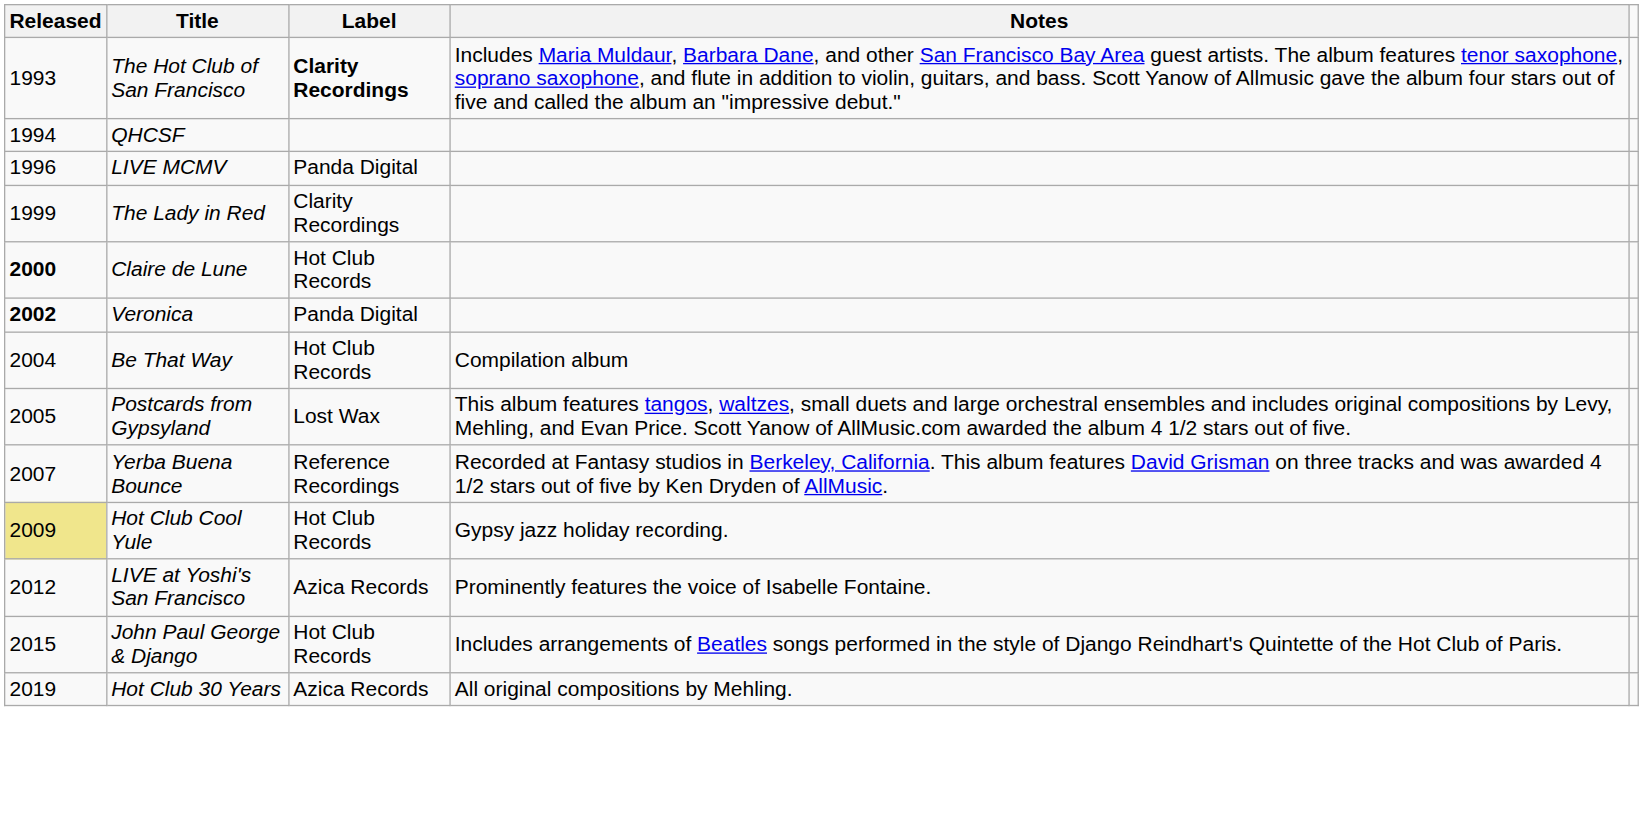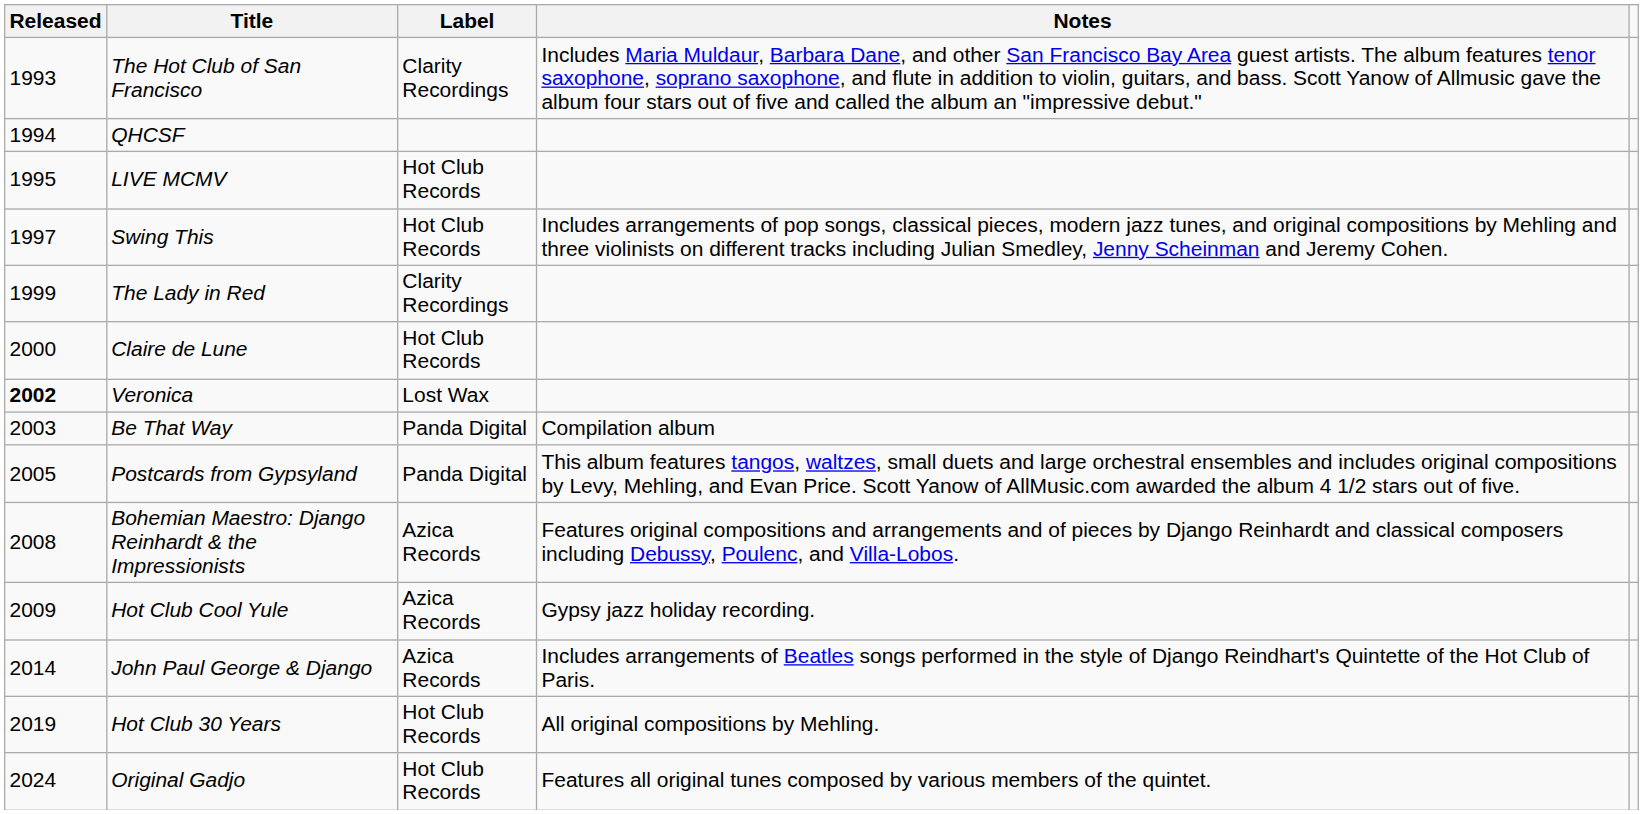 <table class="wikitable sortable">
 <tr>
 <th>Released</th>
 <th>Title</th>
 <th>Label</th>
 <th>Notes</th>
 </tr>
 <tr>
 <td>1993</td>
 <td><em>The Hot Club of San Francisco</em></td>
-<td><strong>Clarity Recordings</strong></td>
+<td>Clarity Recordings</td>
 <td>Includes <a href='#'>Maria Muldaur</a>, <a href='#'>Barbara Dane</a>, and other <a href='#'>San Francisco Bay Area</a> guest artists. The album features <a href='#'>tenor saxophone</a>, <a href='#'>soprano saxophone</a>, and flute in addition to violin, guitars, and bass. Scott Yanow of Allmusic gave the album four stars out of five and called the album an "impressive debut."</td>
 <td></td>
 </tr>
 <tr>
 <td>1994</td>
 <td><em>QHCSF</em></td>
 <td></td>
 <td></td>
 </tr>
 <tr>
-<td>1996</td>
+<td>1995</td>
 <td><em>LIVE MCMV</em></td>
-<td>Panda Digital</td>
+<td>Hot Club Records</td>
 <td></td>
+<td></td>
+</tr>
+<tr>
+<td>1997</td>
+<td><em>Swing This</em></td>
+<td>Hot Club Records</td>
+<td>Includes arrangements of pop songs, classical pieces, modern jazz tunes, and original compositions by Mehling and three violinists on different tracks including Julian Smedley, <a href='#'>Jenny Scheinman</a> and Jeremy Cohen.</td>
 <td></td>
 </tr>
 <tr>
 <td>1999</td>
 <td><em>The Lady in Red</em></td>
 <td>Clarity Recordings</td>
 <td></td>
 <td></td>
 </tr>
 <tr>
-<td><strong>2000</strong></td>
+<td>2000</td>
 <td><em>Claire de Lune</em></td>
 <td>Hot Club Records</td>
 <td></td>
 <td></td>
 </tr>
 <tr>
 <td><strong>2002</strong></td>
 <td><em>Veronica</em></td>
-<td>Panda Digital</td>
+<td>Lost Wax</td>
 <td></td>
 <td></td>
 </tr>
 <tr>
-<td>2004</td>
+<td>2003</td>
 <td><em>Be That Way</em></td>
-<td>Hot Club Records</td>
+<td>Panda Digital</td>
 <td>Compilation album</td>
 <td></td>
 </tr>
 <tr>
 <td>2005</td>
 <td><em>Postcards from Gypsyland</em></td>
-<td>Lost Wax</td>
+<td>Panda Digital</td>
 <td>This album features <a href='#'>tangos</a>, <a href='#'>waltzes</a>, small duets and large orchestral ensembles and includes original compositions by Levy, Mehling, and Evan Price. Scott Yanow of AllMusic.com awarded the album 4 1/2 stars out of five.</td>
 <td></td>
 </tr>
 <tr>
-<td>2007</td>
-<td><em>Yerba Buena Bounce</em></td>
-<td>Reference Recordings</td>
-<td>Recorded at Fantasy studios in <a href='#'>Berkeley, California</a>. This album features <a href='#'>David Grisman</a> on three tracks and was awarded 4 1/2 stars out of five by Ken Dryden of <a href='#'>AllMusic</a>.</td>
+<td>2008</td>
+<td><em>Bohemian Maestro: Django Reinhardt & the Impressionists</em></td>
+<td>Azica Records</td>
+<td>Features original compositions and arrangements and of pieces by Django Reinhardt and classical composers including <a href='#'>Debussy</a>, <a href='#'>Poulenc</a>, and <a href='#'>Villa-Lobos</a>.</td>
 <td></td>
 </tr>
 <tr>
-<td style="background: khaki;">2009</td>
+<td>2009</td>
 <td><em>Hot Club Cool Yule</em></td>
-<td>Hot Club Records</td>
+<td>Azica Records</td>
 <td>Gypsy jazz holiday recording.</td>
 <td></td>
 </tr>
 <tr>
-<td>2012</td>
-<td><em>LIVE at Yoshi's San Francisco</em></td>
+<td>2014</td>
+<td><em>John Paul George & Django</em></td>
 <td>Azica Records</td>
-<td>Prominently features the voice of Isabelle Fontaine.</td>
-<td></td>
-</tr>
-<tr>
-<td>2015</td>
-<td><em>John Paul George & Django</em></td>
-<td>Hot Club Records</td>
 <td>Includes arrangements of <a href='#'>Beatles</a> songs performed in the style of Django Reindhart's Quintette of the Hot Club of Paris.</td>
 <td></td>
 </tr>
 <tr>
 <td>2019</td>
 <td><em>Hot Club 30 Years</em></td>
-<td>Azica Records</td>
+<td>Hot Club Records</td>
 <td>All original compositions by Mehling.</td>
 <td></td>
 </tr>
+<tr>
+<td>2024</td>
+<td><em>Original Gadjo</em></td>
+<td>Hot Club Records</td>
+<td>Features all original tunes composed by various members of the quintet. </td>
+<td></td>
+</tr>
 </table>
